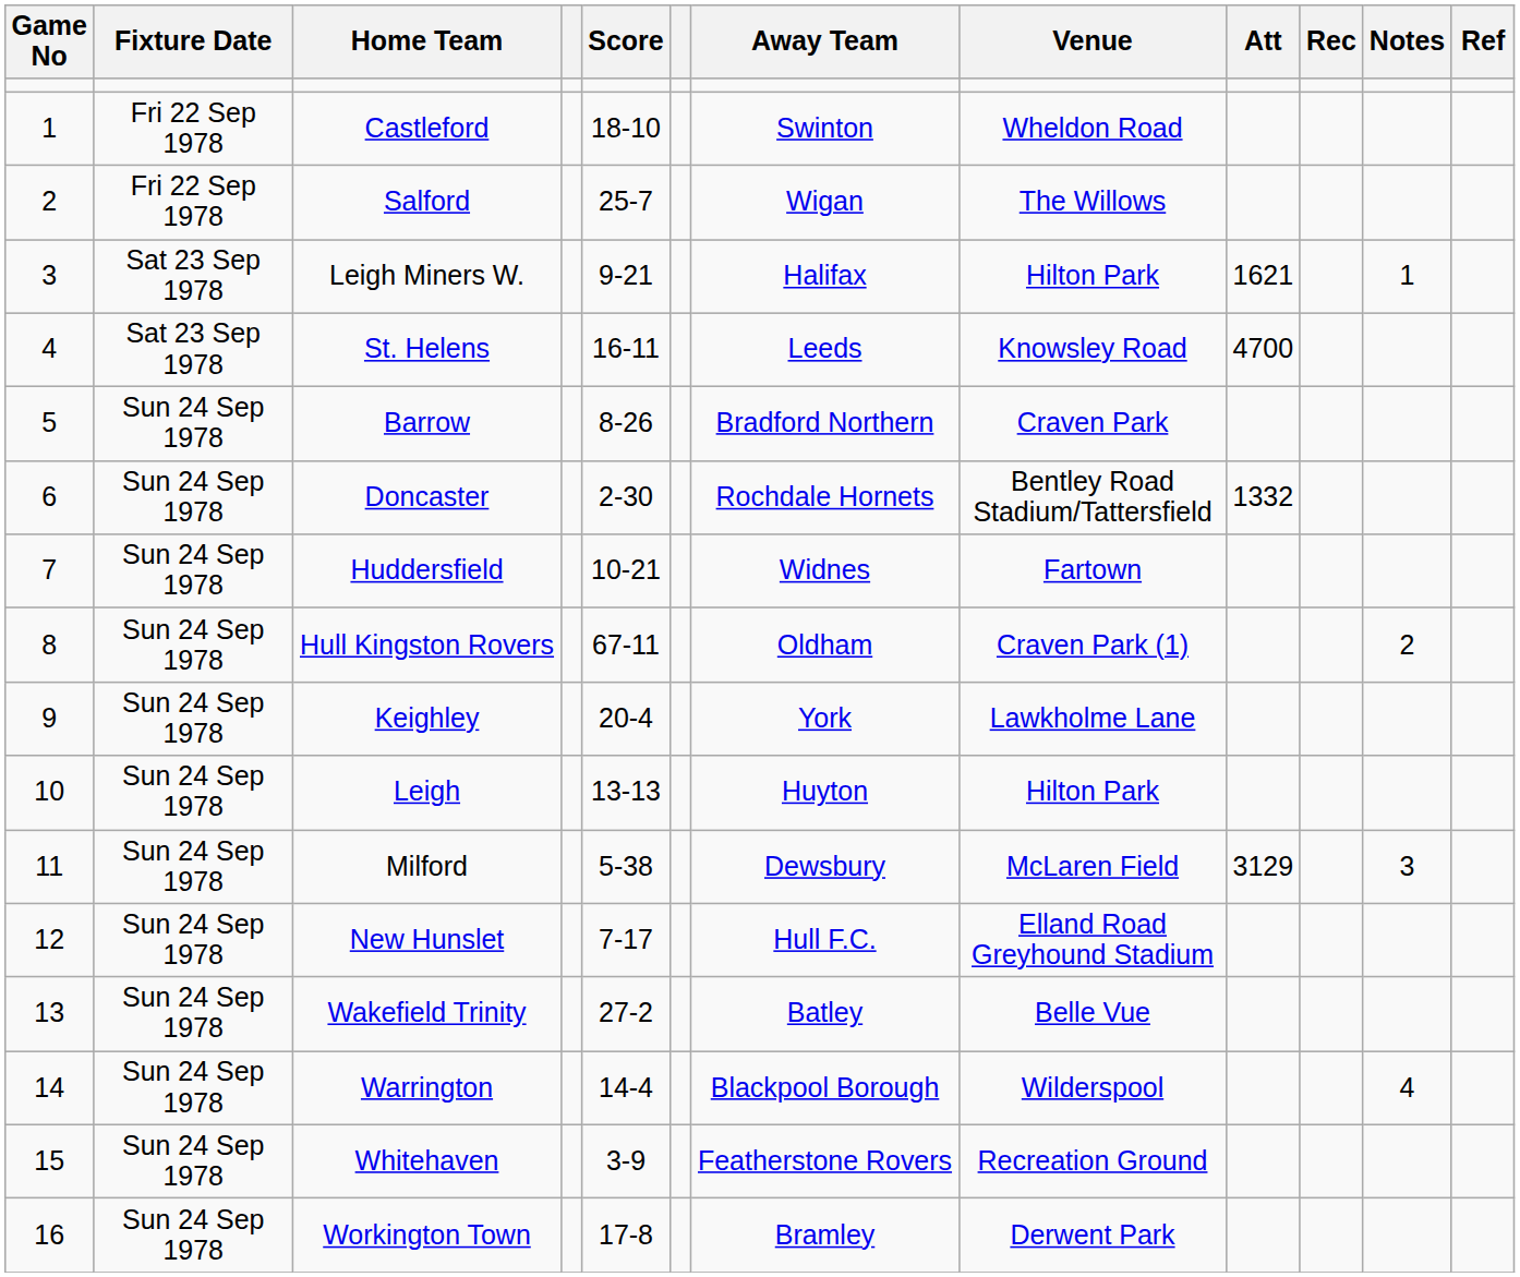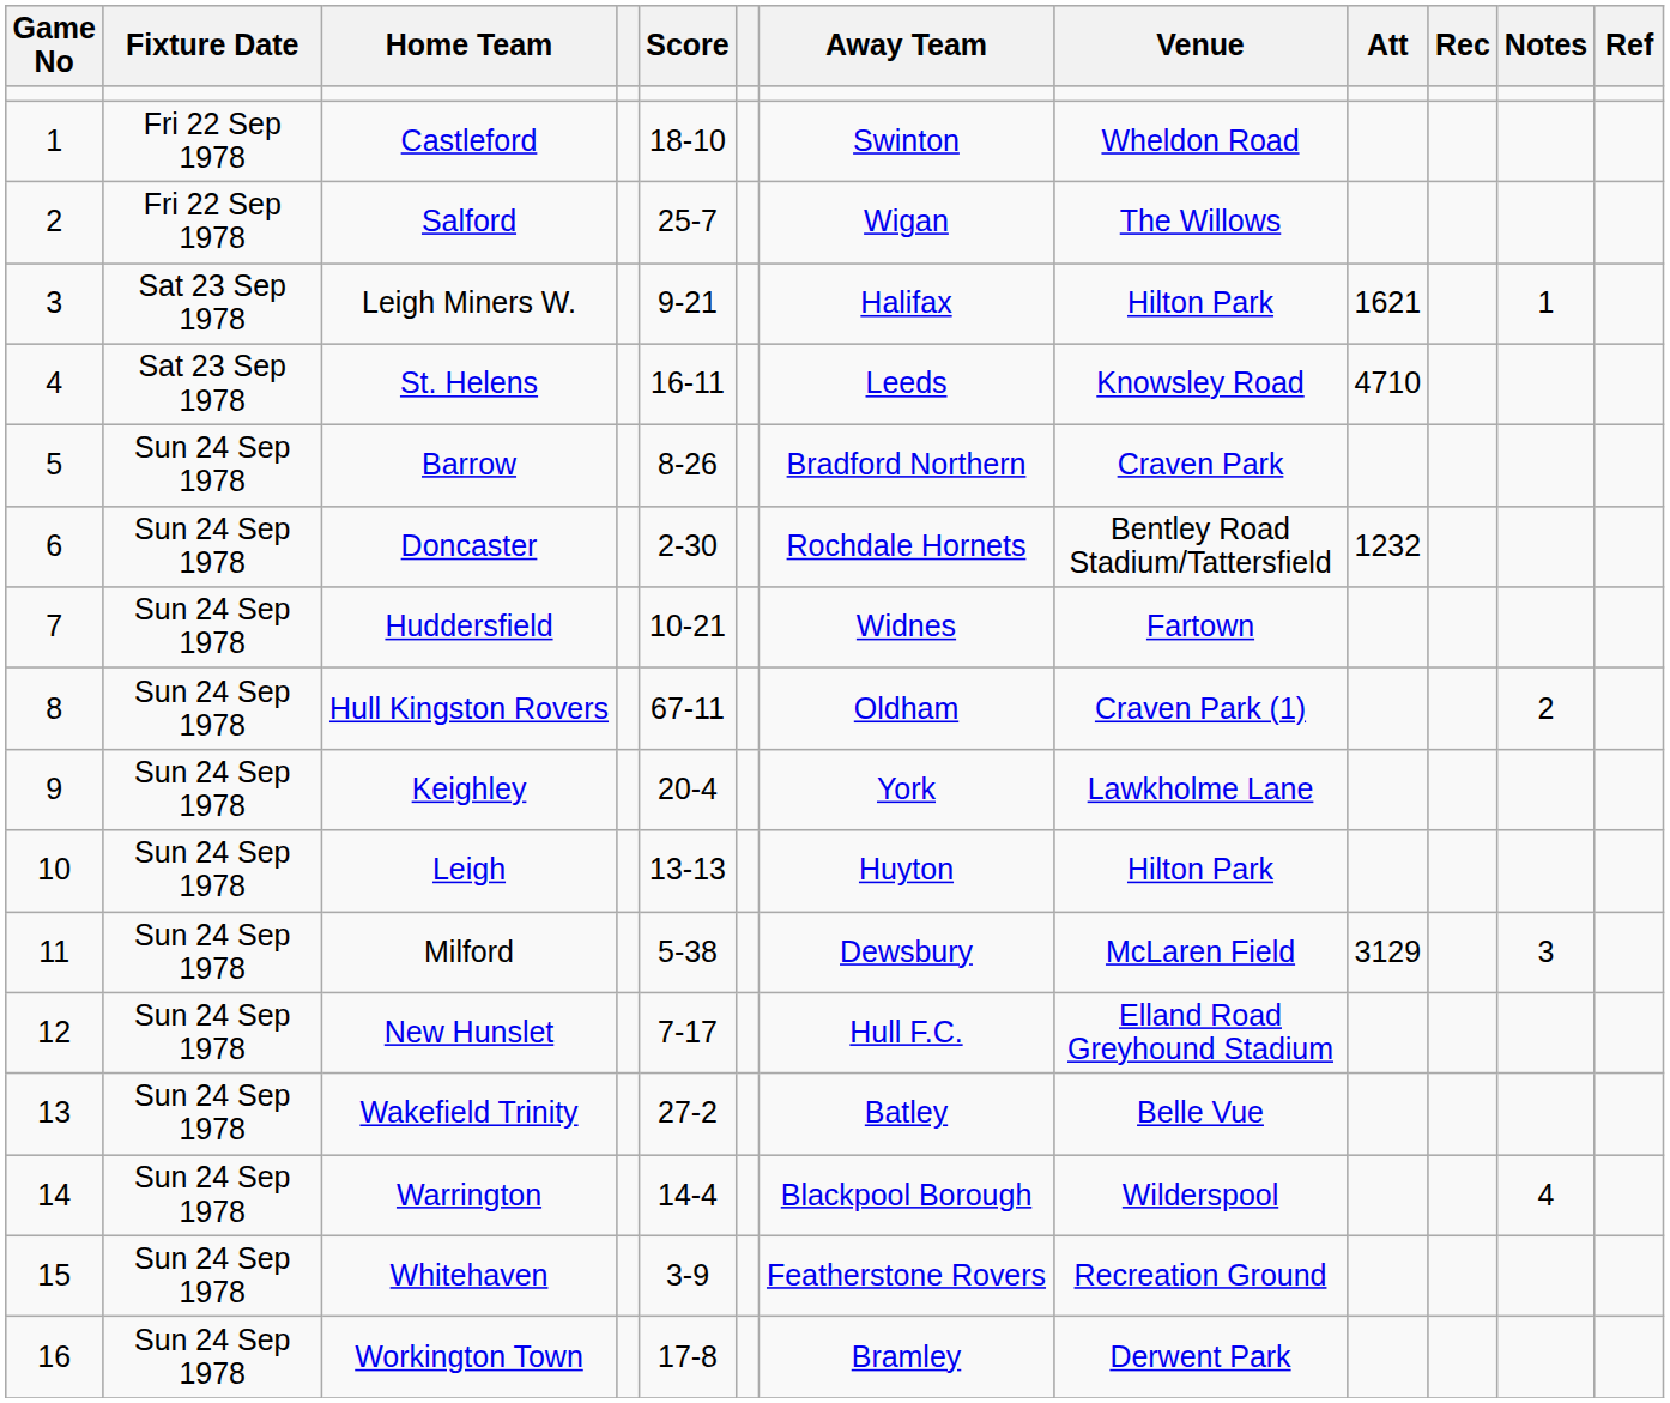 <table class="wikitable" style="text-align:center;">
 <tr>
 <th width=10 abbr="No">Game No</th>
 <th width=110 abbr="Date">Fixture Date</th>
 <th width=150 abbr="Home Team">Home Team</th>
 <th width=5 abbr="space"></th>
 <th width=20 abbr="Score">Score</th>
 <th width=5 abbr="space"></th>
 <th width=150 abbr="Away Team">Away Team</th>
 <th width=150 abbr="Venue">Venue</th>
 <th width=30 abbr="Att">Att</th>
 <th width=30 abbr="Rec">Rec</th>
 <th width=20 abbr="Notes">Notes</th>
 <th width=30 abbr="Ref">Ref</th>
 </tr>
 <tr>
 <td></td>
 <td></td>
 <td></td>
 <td></td>
 <td></td>
 <td></td>
 <td></td>
 <td></td>
 <td></td>
 <td></td>
 <td></td>
 <td></td>
 </tr>
 <tr>
 <td>1</td>
 <td>Fri 22 Sep 1978</td>
 <td><a href='#'>Castleford</a></td>
 <td></td>
 <td>18-10</td>
 <td></td>
 <td><a href='#'>Swinton</a></td>
 <td><a href='#'>Wheldon Road</a></td>
 <td></td>
 <td></td>
 <td></td>
 <td></td>
 </tr>
 <tr>
 <td>2</td>
 <td>Fri 22 Sep 1978</td>
 <td><a href='#'>Salford</a></td>
 <td></td>
 <td>25-7</td>
 <td></td>
 <td><a href='#'>Wigan</a></td>
 <td><a href='#'>The Willows</a></td>
 <td></td>
 <td></td>
 <td></td>
 <td></td>
 </tr>
 <tr>
 <td>3</td>
 <td>Sat 23 Sep 1978</td>
 <td>Leigh Miners W.</td>
 <td></td>
 <td>9-21</td>
 <td></td>
 <td><a href='#'>Halifax</a></td>
 <td><a href='#'>Hilton Park</a></td>
 <td>1621</td>
 <td></td>
 <td>1</td>
 <td></td>
 </tr>
 <tr>
 <td>4</td>
 <td>Sat 23 Sep 1978</td>
 <td><a href='#'>St. Helens</a></td>
 <td></td>
 <td>16-11</td>
 <td></td>
 <td><a href='#'>Leeds</a></td>
 <td><a href='#'>Knowsley Road</a></td>
-<td>4700</td>
+<td>4710</td>
 <td></td>
 <td></td>
 <td></td>
 </tr>
 <tr>
 <td>5</td>
 <td>Sun 24 Sep 1978</td>
 <td><a href='#'>Barrow</a></td>
 <td></td>
 <td>8-26</td>
 <td></td>
 <td><a href='#'>Bradford Northern</a></td>
 <td><a href='#'>Craven Park</a></td>
 <td></td>
 <td></td>
 <td></td>
 <td></td>
 </tr>
 <tr>
 <td>6</td>
 <td>Sun 24 Sep 1978</td>
 <td><a href='#'>Doncaster</a></td>
 <td></td>
 <td>2-30</td>
 <td></td>
 <td><a href='#'>Rochdale Hornets</a></td>
 <td>Bentley Road Stadium/Tattersfield</td>
-<td>1332</td>
+<td>1232</td>
 <td></td>
 <td></td>
 <td></td>
 </tr>
 <tr>
 <td>7</td>
 <td>Sun 24 Sep 1978</td>
 <td><a href='#'>Huddersfield</a></td>
 <td></td>
 <td>10-21</td>
 <td></td>
 <td><a href='#'>Widnes</a></td>
 <td><a href='#'>Fartown</a></td>
 <td></td>
 <td></td>
 <td></td>
 <td></td>
 </tr>
 <tr>
 <td>8</td>
 <td>Sun 24 Sep 1978</td>
 <td><a href='#'>Hull Kingston Rovers</a></td>
 <td></td>
 <td>67-11</td>
 <td></td>
 <td><a href='#'>Oldham</a></td>
 <td><a href='#'>Craven Park (1)</a></td>
 <td></td>
 <td></td>
 <td>2</td>
 <td></td>
 </tr>
 <tr>
 <td>9</td>
 <td>Sun 24 Sep 1978</td>
 <td><a href='#'>Keighley</a></td>
 <td></td>
 <td>20-4</td>
 <td></td>
 <td><a href='#'>York</a></td>
 <td><a href='#'>Lawkholme Lane</a></td>
 <td></td>
 <td></td>
 <td></td>
 <td></td>
 </tr>
 <tr>
 <td>10</td>
 <td>Sun 24 Sep 1978</td>
 <td><a href='#'>Leigh</a></td>
 <td></td>
 <td>13-13</td>
 <td></td>
 <td><a href='#'>Huyton</a></td>
 <td><a href='#'>Hilton Park</a></td>
 <td></td>
 <td></td>
 <td></td>
 <td></td>
 </tr>
 <tr>
 <td>11</td>
 <td>Sun 24 Sep 1978</td>
 <td>Milford</td>
 <td></td>
 <td>5-38</td>
 <td></td>
 <td><a href='#'>Dewsbury</a></td>
 <td><a href='#'>McLaren Field</a></td>
 <td>3129</td>
 <td></td>
 <td>3</td>
 <td></td>
 </tr>
 <tr>
 <td>12</td>
 <td>Sun 24 Sep 1978</td>
 <td><a href='#'>New Hunslet</a></td>
 <td></td>
 <td>7-17</td>
 <td></td>
 <td><a href='#'>Hull F.C.</a></td>
 <td><a href='#'>Elland Road Greyhound Stadium</a></td>
 <td></td>
 <td></td>
 <td></td>
 <td></td>
 </tr>
 <tr>
 <td>13</td>
 <td>Sun 24 Sep 1978</td>
 <td><a href='#'>Wakefield Trinity</a></td>
 <td></td>
 <td>27-2</td>
 <td></td>
 <td><a href='#'>Batley</a></td>
 <td><a href='#'>Belle Vue</a></td>
 <td></td>
 <td></td>
 <td></td>
 <td></td>
 </tr>
 <tr>
 <td>14</td>
 <td>Sun 24 Sep 1978</td>
 <td><a href='#'>Warrington</a></td>
 <td></td>
 <td>14-4</td>
 <td></td>
 <td><a href='#'>Blackpool Borough</a></td>
 <td><a href='#'>Wilderspool</a></td>
 <td></td>
 <td></td>
 <td>4</td>
 <td></td>
 </tr>
 <tr>
 <td>15</td>
 <td>Sun 24 Sep 1978</td>
 <td><a href='#'>Whitehaven</a></td>
 <td></td>
 <td>3-9</td>
 <td></td>
 <td><a href='#'>Featherstone Rovers</a></td>
 <td><a href='#'>Recreation Ground</a></td>
 <td></td>
 <td></td>
 <td></td>
 <td></td>
 </tr>
 <tr>
 <td>16</td>
 <td>Sun 24 Sep 1978</td>
 <td><a href='#'>Workington Town</a></td>
 <td></td>
 <td>17-8</td>
 <td></td>
 <td><a href='#'>Bramley</a></td>
 <td><a href='#'>Derwent Park</a></td>
 <td></td>
 <td></td>
 <td></td>
 <td></td>
 </tr>
 </table>
